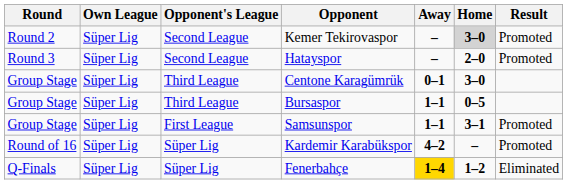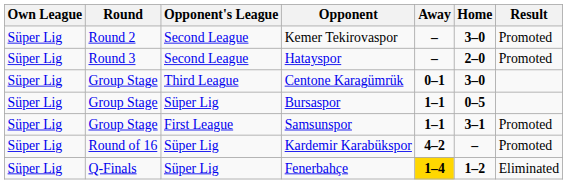 <table class="wikitable" style="text-align: left;">
 <tr>
+<th>Own League</th>
 <th>Round</th>
-<th>Own League</th>
 <th>Opponent's League</th>
 <th>Opponent</th>
 <th>Away</th>
 <th>Home</th>
 <th>Result</th>
 </tr>
 <tr>
+<td><a href='#'>Süper Lig</a></td>
 <td><a href='#'>Round 2</a></td>
-<td><a href='#'>Süper Lig</a></td>
 <td><a href='#'>Second League</a></td>
 <td>Kemer Tekirovaspor</td>
 <td align="center"><strong>–</strong></td>
-<td align="center" style="background: lightgrey;"><strong>3–0</strong></td>
+<td align="center"><strong>3–0</strong></td>
 <td>Promoted</td>
 </tr>
 <tr>
+<td><a href='#'>Süper Lig</a></td>
 <td><a href='#'>Round 3</a></td>
-<td><a href='#'>Süper Lig</a></td>
 <td><a href='#'>Second League</a></td>
 <td><a href='#'>Hatayspor</a></td>
 <td align="center"><strong>–</strong></td>
 <td align="center"><strong>2–0</strong></td>
 <td>Promoted</td>
 </tr>
 <tr>
+<td><a href='#'>Süper Lig</a></td>
 <td><a href='#'>Group Stage</a></td>
-<td><a href='#'>Süper Lig</a></td>
 <td><a href='#'>Third League</a></td>
 <td><a href='#'>Centone Karagümrük</a></td>
 <td align="center"><strong>0–1</strong></td>
 <td align="center"><strong>3–0</strong></td>
 <td></td>
 </tr>
 <tr>
+<td><a href='#'>Süper Lig</a></td>
 <td><a href='#'>Group Stage</a></td>
 <td><a href='#'>Süper Lig</a></td>
-<td><a href='#'>Third League</a></td>
 <td><a href='#'>Bursaspor</a></td>
 <td align="center"><strong>1–1</strong></td>
 <td align="center"><strong>0–5</strong></td>
 <td></td>
 </tr>
 <tr>
+<td><a href='#'>Süper Lig</a></td>
 <td><a href='#'>Group Stage</a></td>
-<td><a href='#'>Süper Lig</a></td>
 <td><a href='#'>First League</a></td>
 <td><a href='#'>Samsunspor</a></td>
 <td align="center"><strong>1–1</strong></td>
 <td align="center"><strong>3–1</strong></td>
 <td>Promoted</td>
 </tr>
 <tr>
+<td><a href='#'>Süper Lig</a></td>
 <td><a href='#'>Round of 16</a></td>
-<td><a href='#'>Süper Lig</a></td>
 <td><a href='#'>Süper Lig</a></td>
 <td><a href='#'>Kardemir Karabükspor</a></td>
 <td align="center"><strong>4–2</strong></td>
 <td align="center"><strong>–</strong></td>
 <td>Promoted</td>
 </tr>
 <tr>
+<td><a href='#'>Süper Lig</a></td>
 <td><a href='#'>Q-Finals</a></td>
-<td><a href='#'>Süper Lig</a></td>
 <td><a href='#'>Süper Lig</a></td>
 <td><a href='#'>Fenerbahçe</a></td>
 <td align="center" style="background: gold;"><strong>1–4</strong></td>
 <td align="center"><strong>1–2</strong></td>
 <td>Eliminated</td>
 </tr>
 </table>
